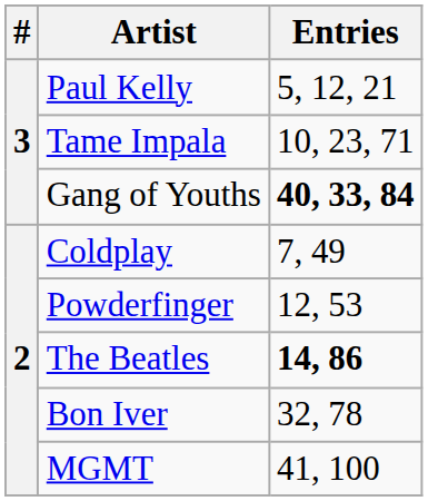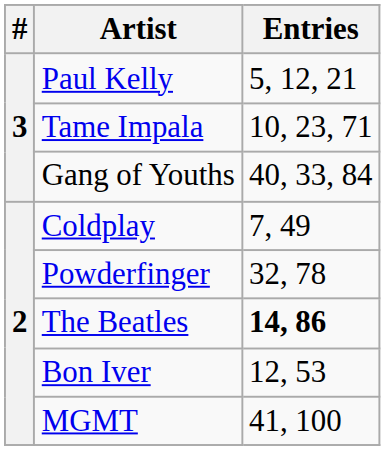 <table class="wikitable sortable">
 <tr>
 <th>#</th>
 <th>Artist</th>
 <th>Entries</th>
 </tr>
 <tr>
 <th rowspan="3">3</th>
 <td><a href='#'>Paul Kelly</a></td>
 <td>5, 12, 21</td>
 </tr>
 <tr>
 <td><a href='#'>Tame Impala</a></td>
 <td>10, 23, 71</td>
 </tr>
 <tr>
 <td>Gang of Youths</td>
-<td><strong>40, 33, 84</strong></td>
+<td>40, 33, 84</td>
 </tr>
 <tr>
 <th rowspan="5">2</th>
 <td><a href='#'>Coldplay</a></td>
 <td>7, 49</td>
 </tr>
 <tr>
 <td><a href='#'>Powderfinger</a></td>
-<td>12, 53</td>
+<td>32, 78</td>
 </tr>
 <tr>
 <td><a href='#'>The Beatles</a></td>
 <td><strong>14, 86</strong></td>
 </tr>
 <tr>
 <td><a href='#'>Bon Iver</a></td>
-<td>32, 78</td>
+<td>12, 53</td>
 </tr>
 <tr>
 <td><a href='#'>MGMT</a></td>
 <td>41, 100</td>
 </tr>
 </table>
